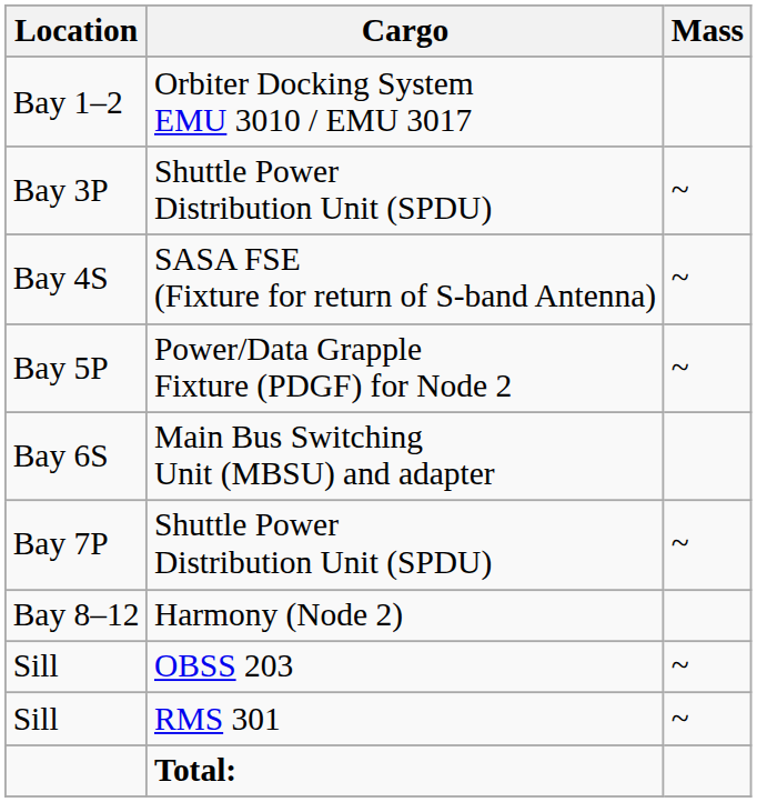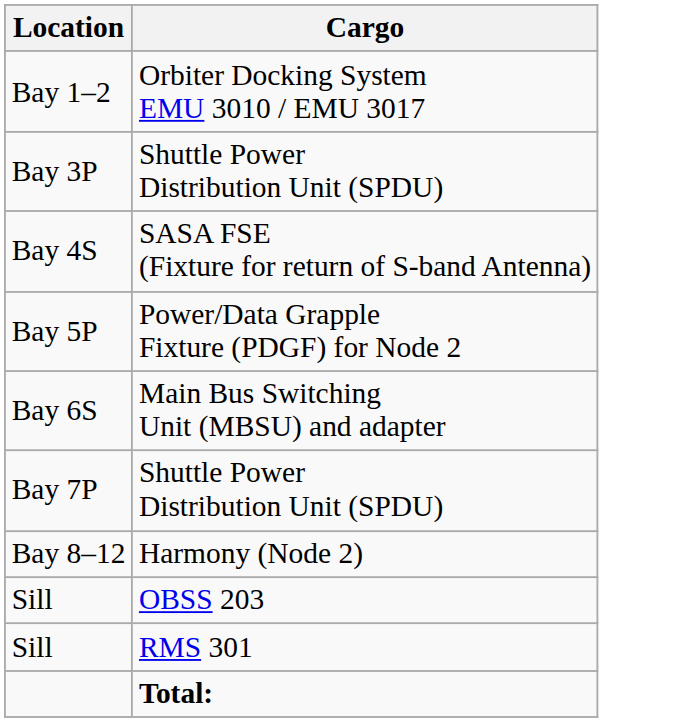 <table class="wikitable">
 <tr>
 <th>Location</th>
 <th>Cargo</th>
-<th>Mass</th>
 </tr>
 <tr>
 <td>Bay 1–2</td>
 <td>Orbiter Docking System <br> <a href='#'>EMU</a> 3010 / EMU 3017</td>
-<td></td>
 </tr>
 <tr>
 <td>Bay 3P</td>
 <td>Shuttle Power <br> Distribution Unit (SPDU)</td>
-<td>~</td>
 </tr>
 <tr>
 <td>Bay 4S</td>
 <td>SASA FSE <br> (Fixture for return of S-band Antenna)</td>
-<td>~</td>
 </tr>
 <tr>
 <td>Bay 5P</td>
 <td>Power/Data Grapple <br> Fixture (PDGF) for Node 2</td>
-<td>~</td>
 </tr>
 <tr>
 <td>Bay 6S</td>
 <td>Main Bus Switching <br> Unit (MBSU) and adapter</td>
-<td></td>
 </tr>
 <tr>
 <td>Bay 7P</td>
 <td>Shuttle Power <br> Distribution Unit (SPDU)</td>
-<td>~</td>
 </tr>
 <tr>
 <td>Bay 8–12</td>
 <td>Harmony (Node 2)</td>
-<td></td>
 </tr>
 <tr>
 <td>Sill</td>
 <td><a href='#'>OBSS</a> 203</td>
-<td>~</td>
 </tr>
 <tr>
 <td>Sill</td>
 <td><a href='#'>RMS</a> 301</td>
-<td>~</td>
 </tr>
 <tr>
 <td></td>
 <td><strong>Total:</strong></td>
-<td><strong></strong></td>
 </tr>
 </table>
